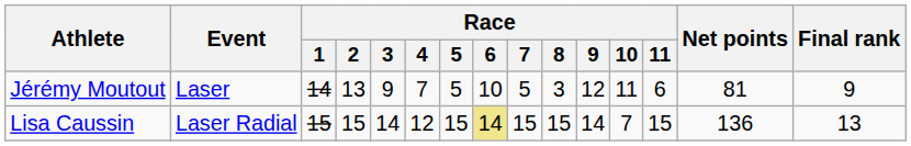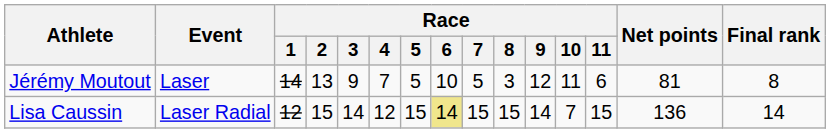 <table class="wikitable" style="font-size:90%">
 <tr>
 <th rowspan="2">Athlete</th>
 <th rowspan="2">Event</th>
 <th colspan=11>Race</th>
 <th rowspan=2>Net points</th>
 <th rowspan=2>Final rank</th>
 </tr>
 <tr style="font-size:95%">
 <th>1</th>
 <th>2</th>
 <th>3</th>
 <th>4</th>
 <th>5</th>
 <th>6</th>
 <th>7</th>
 <th>8</th>
 <th>9</th>
 <th>10</th>
 <th>11</th>
 </tr>
 <tr align="center">
 <td align=left><a href='#'>Jérémy Moutout</a></td>
 <td align=left><a href='#'>Laser</a></td>
 <td><s>14</s></td>
 <td>13</td>
 <td>9</td>
 <td>7</td>
 <td>5</td>
 <td>10</td>
 <td>5</td>
 <td>3</td>
 <td>12</td>
 <td>11</td>
 <td>6</td>
 <td>81</td>
-<td>9</td>
+<td>8</td>
 </tr>
 <tr align="center">
 <td align=left><a href='#'>Lisa Caussin</a></td>
 <td><a href='#'>Laser Radial</a></td>
-<td><s>15</s></td>
+<td><s>12</s></td>
 <td>15</td>
 <td>14</td>
 <td>12</td>
 <td>15</td>
 <td style="background: khaki;">14</td>
 <td>15</td>
 <td>15</td>
 <td>14</td>
 <td>7</td>
 <td>15</td>
 <td>136</td>
-<td>13</td>
+<td>14</td>
 </tr>
 </table>
